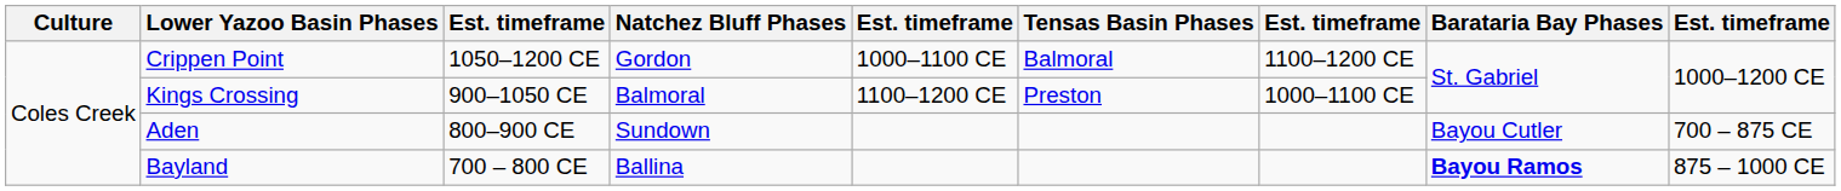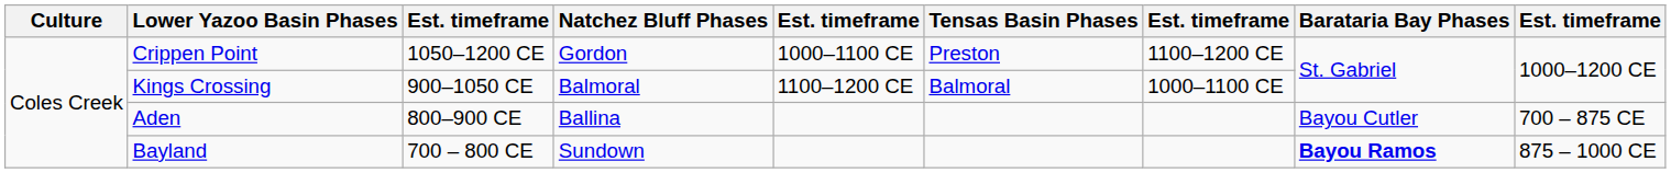 <table class="wikitable">
 <tr>
 <th>Culture</th>
 <th>Lower Yazoo Basin Phases</th>
 <th>Est. timeframe</th>
 <th>Natchez Bluff Phases</th>
 <th>Est. timeframe</th>
 <th>Tensas Basin Phases</th>
 <th>Est. timeframe</th>
 <th>Barataria Bay Phases</th>
 <th>Est. timeframe</th>
 </tr>
 <tr>
 <td rowspan="4">Coles Creek</td>
 <td><a href='#'>Crippen Point</a></td>
 <td>1050–1200 CE</td>
 <td><a href='#'>Gordon</a></td>
 <td>1000–1100 CE</td>
-<td><a href='#'>Balmoral</a></td>
+<td><a href='#'>Preston</a></td>
 <td>1100–1200 CE</td>
 <td rowspan="2"><a href='#'>St. Gabriel</a></td>
 <td rowspan="2">1000–1200 CE</td>
 </tr>
 <tr>
 <td><a href='#'>Kings Crossing</a></td>
 <td>900–1050 CE</td>
 <td><a href='#'>Balmoral</a></td>
 <td>1100–1200 CE</td>
-<td><a href='#'>Preston</a></td>
+<td><a href='#'>Balmoral</a></td>
 <td>1000–1100 CE</td>
 </tr>
 <tr>
 <td><a href='#'>Aden</a></td>
 <td>800–900 CE</td>
-<td><a href='#'>Sundown</a></td>
+<td><a href='#'>Ballina</a></td>
 <td></td>
 <td></td>
 <td></td>
 <td><a href='#'>Bayou Cutler</a></td>
 <td>700 – 875 CE</td>
 </tr>
 <tr>
 <td><a href='#'>Bayland</a></td>
 <td>700 – 800 CE</td>
-<td><a href='#'>Ballina</a></td>
+<td><a href='#'>Sundown</a></td>
 <td></td>
 <td></td>
 <td></td>
 <td><strong><a href='#'>Bayou Ramos</a></strong></td>
 <td>875 – 1000 CE</td>
 </tr>
 </table>
